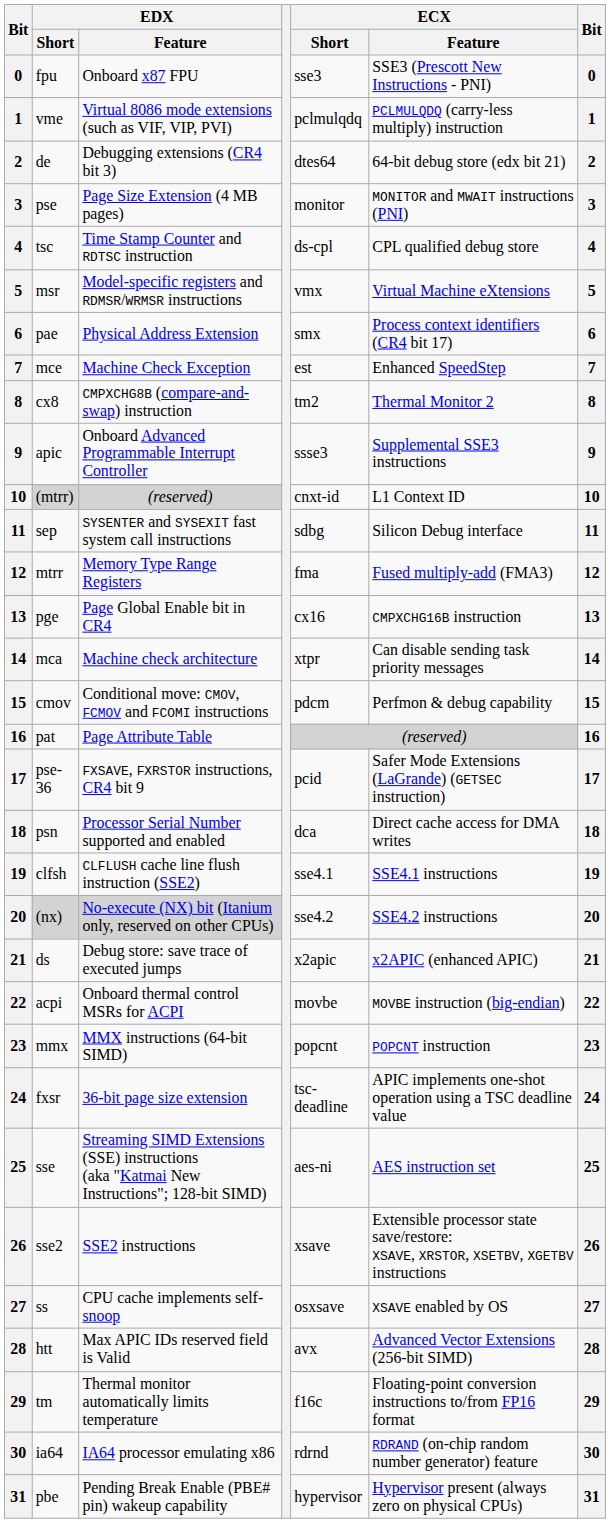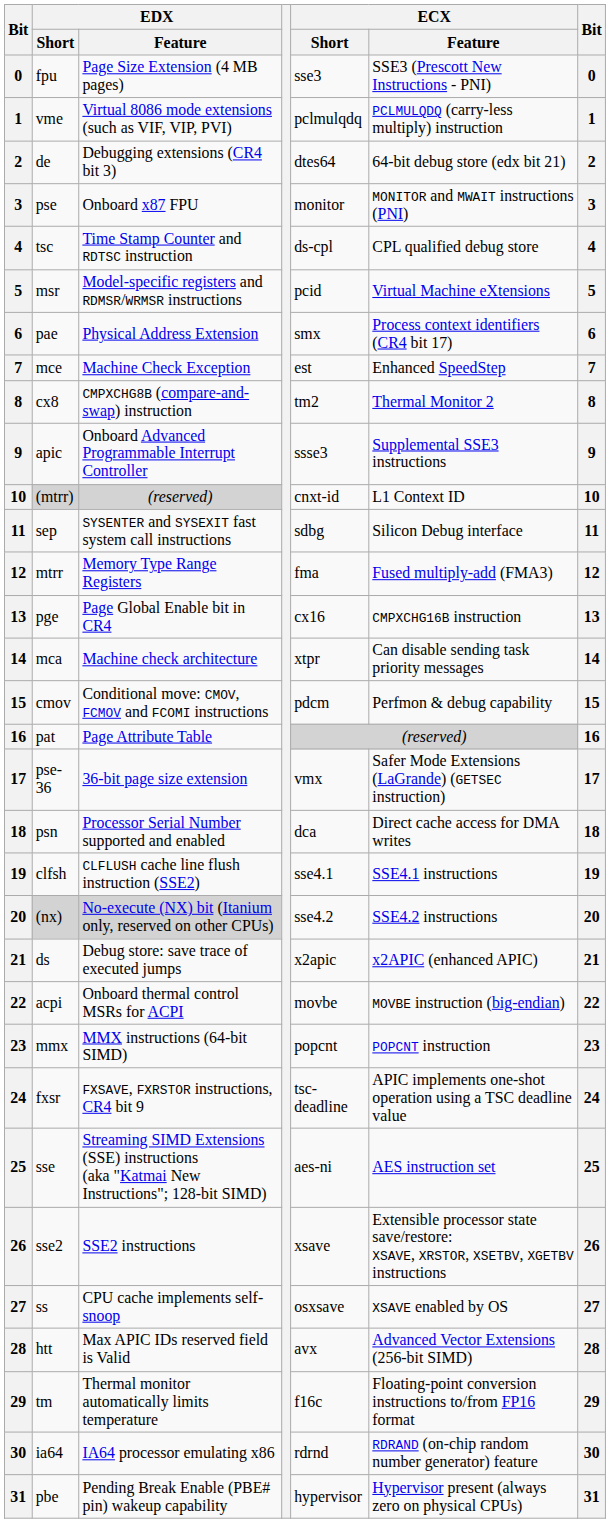 <table class="wikitable">
 <tr>
 <th rowspan=2>Bit</th>
 <th colspan=2>EDX</th>
 <th scope="col" style="width: 0.5em; border-spacing:0; padding:0px" rowspan=34></th>
 <th colspan=2>ECX</th>
 <th rowspan=2>Bit</th>
 </tr>
 <tr>
 <th>Short</th>
 <th>Feature</th>
 <th>Short</th>
 <th>Feature</th>
 </tr>
 <tr>
 <th>0</th>
 <td>fpu</td>
-<td>Onboard <a href='#'>x87</a> FPU</td>
+<td><a href='#'>Page Size Extension</a> (4 MB pages)</td>
 <td>sse3</td>
 <td>SSE3 (<a href='#'>Prescott New Instructions</a> - PNI)</td>
 <th>0</th>
 </tr>
 <tr>
 <th>1</th>
 <td>vme</td>
 <td><a href='#'>Virtual 8086 mode extensions</a> (such as VIF, VIP, PVI)</td>
 <td>pclmulqdq</td>
 <td><code><a href='#'>PCLMULQDQ</a></code> (carry-less multiply) instruction</td>
 <th>1</th>
 </tr>
 <tr>
 <th>2</th>
 <td>de</td>
 <td>Debugging extensions (<a href='#'>CR4</a> bit 3)</td>
 <td>dtes64</td>
 <td>64-bit debug store (edx bit 21)</td>
 <th>2</th>
 </tr>
 <tr>
 <th>3</th>
 <td>pse</td>
-<td><a href='#'>Page Size Extension</a> (4 MB pages)</td>
+<td>Onboard <a href='#'>x87</a> FPU</td>
 <td>monitor</td>
 <td><code>MONITOR</code> and <code>MWAIT</code> instructions (<a href='#'>PNI</a>)</td>
 <th>3</th>
 </tr>
 <tr>
 <th>4</th>
 <td>tsc</td>
 <td><a href='#'>Time Stamp Counter</a> and <code>RDTSC</code> instruction</td>
 <td>ds-cpl</td>
 <td>CPL qualified debug store</td>
 <th>4</th>
 </tr>
 <tr>
 <th>5</th>
 <td>msr</td>
 <td><a href='#'>Model-specific registers</a> and <code>RDMSR</code>/<code>WRMSR</code> instructions</td>
-<td>vmx</td>
+<td>pcid</td>
 <td><a href='#'>Virtual Machine eXtensions</a></td>
 <th>5</th>
 </tr>
 <tr>
 <th>6</th>
 <td>pae</td>
 <td><a href='#'>Physical Address Extension</a></td>
 <td>smx</td>
 <td><a href='#'>Process context identifiers</a> (<a href='#'>CR4</a> bit 17)</td>
 <th>6</th>
 </tr>
 <tr>
 <th>7</th>
 <td>mce</td>
 <td><a href='#'>Machine Check Exception</a></td>
 <td>est</td>
 <td>Enhanced <a href='#'>SpeedStep</a></td>
 <th>7</th>
 </tr>
 <tr>
 <th>8</th>
 <td>cx8</td>
 <td><code>CMPXCHG8B</code> (<a href='#'>compare-and-swap</a>) instruction</td>
 <td>tm2</td>
 <td><a href='#'>Thermal Monitor 2</a></td>
 <th>8</th>
 </tr>
 <tr>
 <th>9</th>
 <td>apic</td>
 <td>Onboard <a href='#'>Advanced Programmable Interrupt Controller</a></td>
 <td>ssse3</td>
 <td><a href='#'>Supplemental SSE3</a> instructions</td>
 <th>9</th>
 </tr>
 <tr>
 <th>10</th>
 <td style="background:lightgrey;">(mtrr)</td>
 <td style="text-align:center; background:lightgrey;"><em>(reserved)</em></td>
 <td>cnxt-id</td>
 <td>L1 Context ID</td>
 <th>10</th>
 </tr>
 <tr>
 <th>11</th>
 <td>sep</td>
 <td><code>SYSENTER</code> and <code>SYSEXIT</code> fast system call instructions</td>
 <td>sdbg</td>
 <td>Silicon Debug interface</td>
 <th>11</th>
 </tr>
 <tr>
 <th>12</th>
 <td>mtrr</td>
 <td><a href='#'>Memory Type Range Registers</a></td>
 <td>fma</td>
 <td><a href='#'>Fused multiply-add</a> (FMA3)</td>
 <th>12</th>
 </tr>
 <tr>
 <th>13</th>
 <td>pge</td>
 <td><a href='#'>Page</a> Global Enable bit in <a href='#'>CR4</a></td>
 <td>cx16</td>
 <td><code>CMPXCHG16B</code> instruction</td>
 <th>13</th>
 </tr>
 <tr>
 <th>14</th>
 <td>mca</td>
 <td><a href='#'>Machine check architecture</a></td>
 <td>xtpr</td>
 <td>Can disable sending task priority messages</td>
 <th>14</th>
 </tr>
 <tr>
 <th>15</th>
 <td>cmov</td>
 <td>Conditional move: <code>CMOV</code>, <code><a href='#'>FCMOV</a></code> and <code>FCOMI</code> instructions</td>
 <td>pdcm</td>
 <td>Perfmon & debug capability</td>
 <th>15</th>
 </tr>
 <tr>
 <th>16</th>
 <td>pat</td>
 <td><a href='#'>Page Attribute Table</a></td>
 <td colspan="2" style="text-align:center; background:lightgrey;"><em>(reserved)</em></td>
 <th>16</th>
 </tr>
 <tr>
 <th>17</th>
 <td>pse-36</td>
-<td><code>FXSAVE</code>, <code>FXRSTOR</code> instructions, <a href='#'>CR4</a> bit 9</td>
-<td>pcid</td>
+<td><a href='#'>36-bit page size extension</a></td>
+<td>vmx</td>
 <td>Safer Mode Extensions (<a href='#'>LaGrande</a>) (<code>GETSEC</code> instruction)</td>
 <th>17</th>
 </tr>
 <tr>
 <th>18</th>
 <td>psn</td>
 <td><a href='#'>Processor Serial Number</a> supported and enabled</td>
 <td>dca</td>
 <td>Direct cache access for DMA writes</td>
 <th>18</th>
 </tr>
 <tr>
 <th>19</th>
 <td>clfsh</td>
 <td><code>CLFLUSH</code> cache line flush instruction (<a href='#'>SSE2</a>)</td>
 <td>sse4.1</td>
 <td><a href='#'>SSE4.1</a> instructions</td>
 <th>19</th>
 </tr>
 <tr>
 <th>20</th>
 <td style="background:lightgrey;">(nx)</td>
 <td style="background:lightgrey;"><a href='#'>No-execute (NX) bit</a> (<a href='#'>Itanium</a> only, reserved on other CPUs)</td>
 <td>sse4.2</td>
 <td><a href='#'>SSE4.2</a> instructions</td>
 <th>20</th>
 </tr>
 <tr>
 <th>21</th>
 <td>ds</td>
 <td>Debug store: save trace of executed jumps</td>
 <td>x2apic</td>
 <td><a href='#'>x2APIC</a> (enhanced APIC)</td>
 <th>21</th>
 </tr>
 <tr>
 <th>22</th>
 <td>acpi</td>
 <td>Onboard thermal control MSRs for <a href='#'>ACPI</a></td>
 <td>movbe</td>
 <td><code>MOVBE</code> instruction (<a href='#'>big-endian</a>)</td>
 <th>22</th>
 </tr>
 <tr>
 <th>23</th>
 <td>mmx</td>
 <td><a href='#'>MMX</a> instructions (64-bit SIMD)</td>
 <td>popcnt</td>
 <td><code><a href='#'>POPCNT</a></code> instruction</td>
 <th>23</th>
 </tr>
 <tr>
 <th>24</th>
 <td>fxsr</td>
-<td><a href='#'>36-bit page size extension</a></td>
+<td><code>FXSAVE</code>, <code>FXRSTOR</code> instructions, <a href='#'>CR4</a> bit 9</td>
 <td>tsc-deadline</td>
 <td>APIC implements one-shot operation using a TSC deadline value</td>
 <th>24</th>
 </tr>
 <tr>
 <th>25</th>
 <td>sse</td>
 <td><a href='#'>Streaming SIMD Extensions</a> (SSE) instructions<br>(aka "<a href='#'>Katmai</a> New Instructions"; 128-bit SIMD)</td>
 <td>aes-ni</td>
 <td><a href='#'>AES instruction set</a></td>
 <th>25</th>
 </tr>
 <tr>
 <th>26</th>
 <td>sse2</td>
 <td><a href='#'>SSE2</a> instructions</td>
 <td>xsave</td>
 <td>Extensible processor state save/restore:<br><code>XSAVE</code>, <code>XRSTOR</code>, <code>XSETBV</code>, <code>XGETBV</code> instructions</td>
 <th>26</th>
 </tr>
 <tr>
 <th>27</th>
 <td>ss</td>
 <td>CPU cache implements self-<a href='#'>snoop</a></td>
 <td>osxsave</td>
 <td><code>XSAVE</code> enabled by OS</td>
 <th>27</th>
 </tr>
 <tr>
 <th>28</th>
 <td>htt</td>
 <td>Max APIC IDs reserved field is Valid</td>
 <td>avx</td>
 <td><a href='#'>Advanced Vector Extensions</a> (256-bit SIMD)</td>
 <th>28</th>
 </tr>
 <tr>
 <th>29</th>
 <td>tm</td>
 <td>Thermal monitor automatically limits temperature</td>
 <td>f16c</td>
 <td>Floating-point conversion instructions to/from <a href='#'>FP16</a> format</td>
 <th>29</th>
 </tr>
 <tr>
 <th>30</th>
 <td>ia64</td>
 <td><a href='#'>IA64</a> processor emulating x86</td>
 <td>rdrnd</td>
 <td><code><a href='#'>RDRAND</a></code> (on-chip random number generator) feature</td>
 <th>30</th>
 </tr>
 <tr>
 <th>31</th>
 <td>pbe</td>
 <td>Pending Break Enable (PBE# pin) wakeup capability</td>
 <td>hypervisor</td>
 <td><a href='#'>Hypervisor</a> present (always zero on physical CPUs)</td>
 <th>31</th>
 </tr>
 </table>
